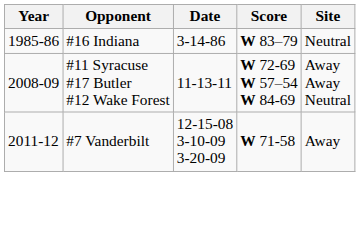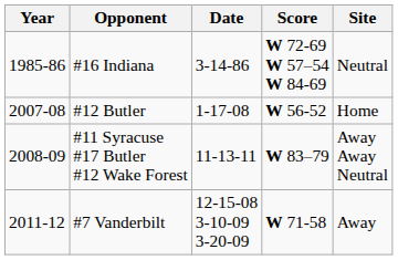 <table class="wikitable">
 <tr>
 <th>Year</th>
 <th>Opponent</th>
 <th>Date</th>
 <th>Score</th>
 <th>Site</th>
 </tr>
 <tr>
 <td>1985-86</td>
 <td>#16 Indiana</td>
 <td>3-14-86</td>
-<td><strong>W</strong> 83–79</td>
+<td><strong>W</strong> 72-69<br><strong>W</strong> 57–54<br><strong>W</strong> 84-69</td>
 <td>Neutral</td>
+</tr>
+<tr>
+<td>2007-08</td>
+<td>#12 Butler</td>
+<td>1-17-08</td>
+<td><strong>W</strong> 56-52</td>
+<td>Home</td>
 </tr>
 <tr>
 <td>2008-09</td>
 <td>#11 Syracuse  <br>#17 Butler <br>#12 Wake Forest</td>
 <td>11-13-11</td>
-<td><strong>W</strong> 72-69<br><strong>W</strong> 57–54<br><strong>W</strong> 84-69</td>
+<td><strong>W</strong> 83–79</td>
 <td>Away<br>Away<br>Neutral</td>
 </tr>
 <tr>
 <td>2011-12</td>
 <td>#7 Vanderbilt</td>
 <td>12-15-08<br>3-10-09<br>3-20-09</td>
 <td><strong>W</strong> 71-58</td>
 <td>Away</td>
 </tr>
 </table>
